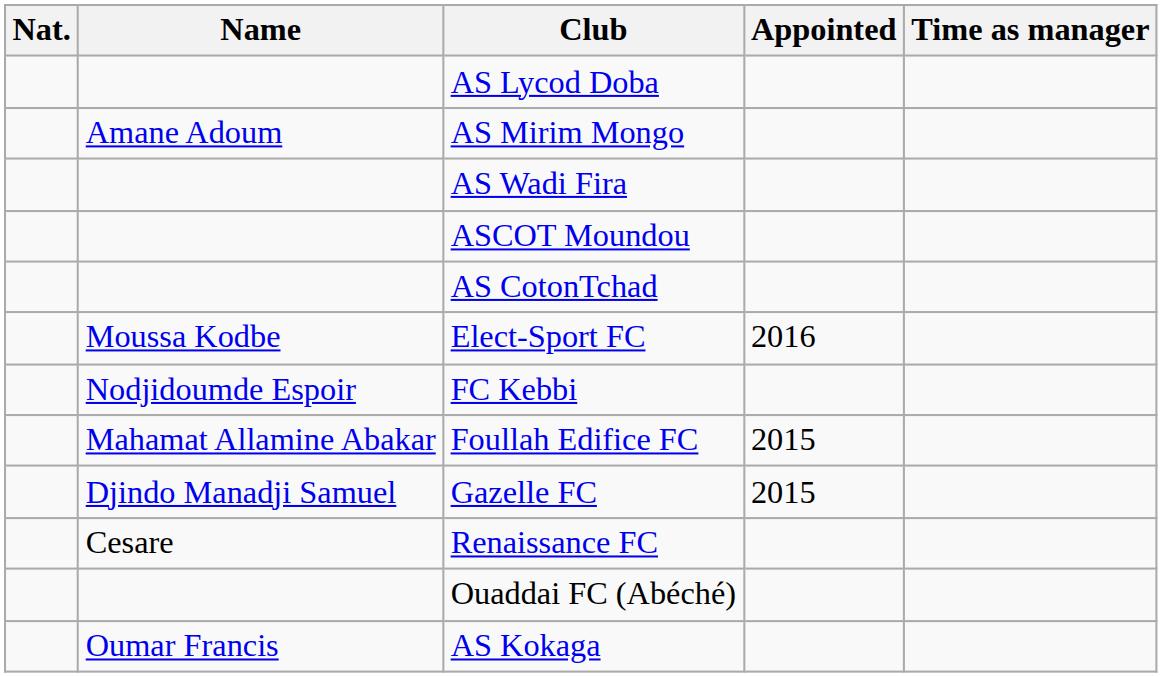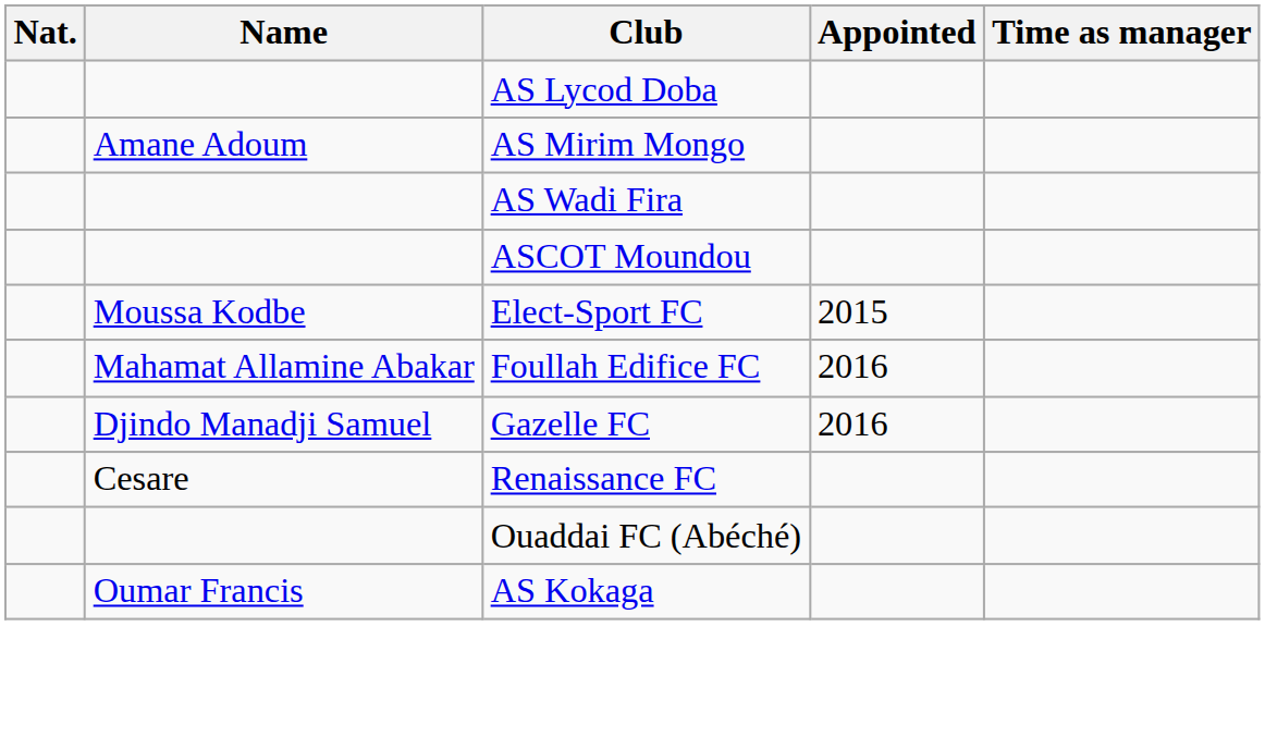 <table class="wikitable sortable">
 <tr>
 <th>Nat.</th>
 <th>Name</th>
 <th>Club</th>
 <th>Appointed</th>
 <th>Time as manager</th>
 </tr>
 <tr>
 <td></td>
 <td></td>
 <td><a href='#'>AS Lycod Doba</a></td>
 <td></td>
 <td></td>
 </tr>
 <tr>
 <td></td>
 <td><a href='#'>Amane Adoum</a></td>
 <td><a href='#'>AS Mirim Mongo</a></td>
 <td></td>
 <td></td>
 </tr>
 <tr>
 <td></td>
 <td></td>
 <td><a href='#'>AS Wadi Fira</a></td>
 <td></td>
 <td></td>
 </tr>
 <tr>
 <td></td>
 <td></td>
 <td><a href='#'>ASCOT Moundou</a></td>
 <td></td>
 <td></td>
 </tr>
 <tr>
 <td></td>
-<td></td>
-<td><a href='#'>AS CotonTchad</a></td>
-<td></td>
-<td></td>
-</tr>
-<tr>
-<td></td>
 <td><a href='#'>Moussa Kodbe</a></td>
 <td><a href='#'>Elect-Sport FC</a></td>
-<td>2016</td>
-<td></td>
-</tr>
-<tr>
-<td></td>
-<td><a href='#'>Nodjidoumde Espoir</a></td>
-<td><a href='#'>FC Kebbi</a></td>
-<td></td>
+<td>2015</td>
 <td></td>
 </tr>
 <tr>
 <td></td>
 <td><a href='#'>Mahamat Allamine Abakar</a></td>
 <td><a href='#'>Foullah Edifice FC</a></td>
-<td>2015</td>
+<td>2016</td>
 <td></td>
 </tr>
 <tr>
 <td></td>
 <td><a href='#'>Djindo Manadji Samuel</a></td>
 <td><a href='#'>Gazelle FC</a></td>
-<td>2015</td>
+<td>2016</td>
 <td></td>
 </tr>
 <tr>
 <td></td>
 <td>Cesare</td>
 <td><a href='#'>Renaissance FC</a></td>
 <td></td>
 <td></td>
 </tr>
 <tr>
 <td></td>
 <td></td>
 <td>Ouaddai FC (Abéché)</td>
 <td></td>
 <td></td>
 </tr>
 <tr>
 <td></td>
 <td><a href='#'>Oumar Francis</a></td>
 <td><a href='#'>AS Kokaga</a></td>
 <td></td>
 <td></td>
 </tr>
 </table>
